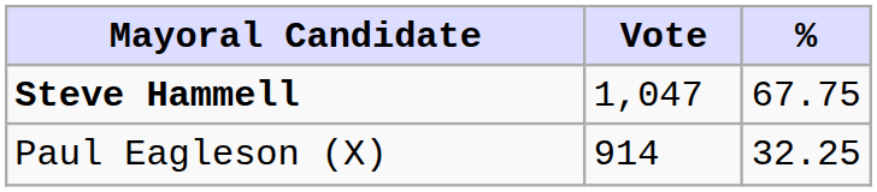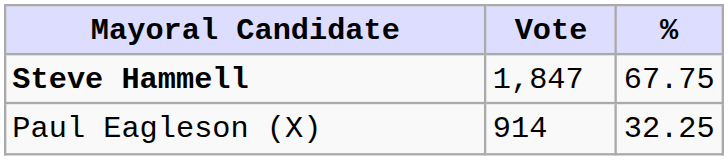 <table class="wikitable">
 <tr>
 <th style="background:#ddf; width:200px;">Mayoral Candidate</th>
 <th style="background:#ddf; width:50px;">Vote</th>
 <th style="background:#ddf; width:30px;">%</th>
 </tr>
 <tr>
 <td><strong>Steve Hammell</strong></td>
-<td>1,047</td>
+<td>1,847</td>
 <td>67.75</td>
 </tr>
 <tr>
 <td>Paul Eagleson (X)</td>
 <td>914</td>
 <td>32.25</td>
 </tr>
 </table>
